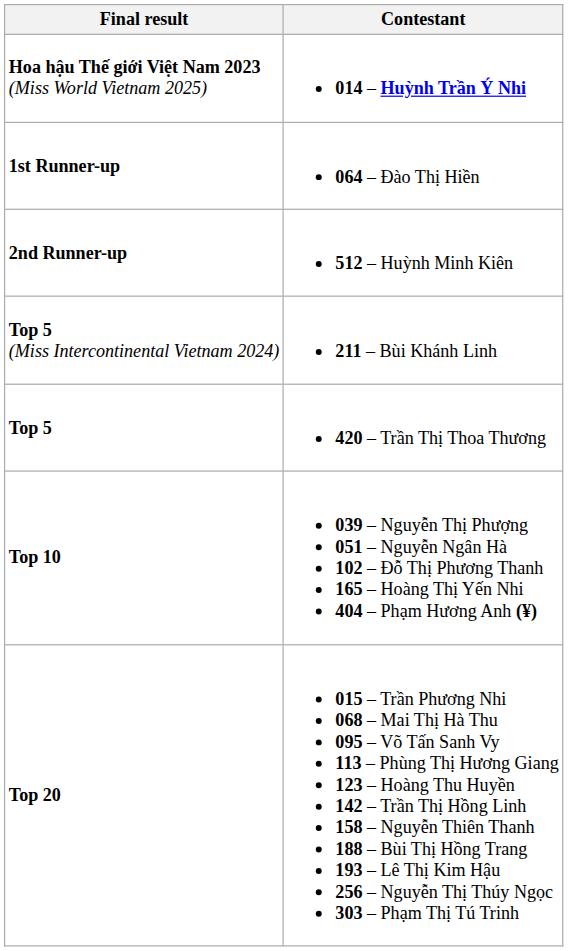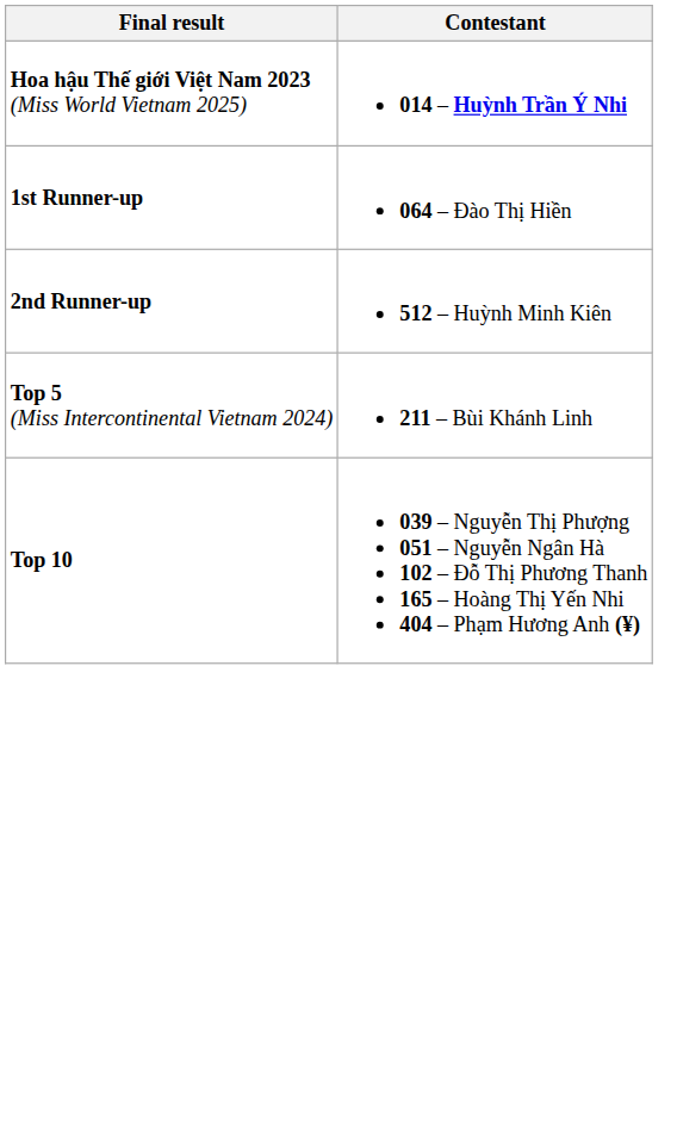 <table class="wikitable sortable" cellspacing="0" cellpadding="3" border="5" style="margin: 1em 1em 1em 0; background: #FFFFFF; border: 1px #aaa solid; border-collapse: collapse; font-size: 95%;">
 <tr>
 <th>Final result</th>
 <th>Contestant</th>
 </tr>
 <tr>
 <td><strong>Hoa hậu Thế giới Việt Nam 2023</strong><br><em>(Miss World Vietnam 2025)</em></td>
 <td><br><ul><li><strong>014</strong> – <strong><a href='#'>Huỳnh Trần Ý Nhi</a></strong></li></ul></td>
 </tr>
 <tr>
 <td><strong>1st Runner-up</strong></td>
 <td><br><ul><li><strong>064</strong> – Đào Thị Hiền</li></ul></td>
 </tr>
 <tr>
 <td><strong>2nd Runner-up</strong></td>
 <td><br><ul><li><strong>512</strong> – Huỳnh Minh Kiên</li></ul></td>
 </tr>
 <tr>
 <td><strong>Top 5</strong><br><em>(Miss Intercontinental Vietnam 2024)</em></td>
 <td><br><ul><li><strong>211</strong> – Bùi Khánh Linh</li></ul></td>
 </tr>
 <tr>
-<td><strong>Top 5</strong></td>
-<td><br><ul><li><strong>420</strong> – Trần Thị Thoa Thương</li></ul></td>
-</tr>
-<tr>
 <td><strong>Top 10</strong></td>
 <td><br><ul><li><strong>039</strong> – Nguyễn Thị Phượng</li><li><strong>051</strong> – Nguyễn Ngân Hà</li><li><strong>102</strong> – Đỗ Thị Phương Thanh</li><li><strong>165</strong> – Hoàng Thị Yến Nhi</li><li><strong>404</strong> – Phạm Hương Anh <strong>(¥)</strong></li></ul></td>
 </tr>
-<tr>
-<td><strong>Top 20</strong></td>
-<td><br><ul><li><strong>015</strong> – Trần Phương Nhi</li><li><strong>068</strong> – Mai Thị Hà Thu</li><li><strong>095</strong> – Võ Tấn Sanh Vy</li><li><strong>113</strong> – Phùng Thị Hương Giang</li><li><strong>123</strong> – Hoàng Thu Huyền</li><li><strong>142</strong> – Trần Thị Hồng Linh</li><li><strong>158</strong> – Nguyễn Thiên Thanh</li><li><strong>188</strong> – Bùi Thị Hồng Trang</li><li><strong>193</strong> – Lê Thị Kim Hậu</li><li><strong>256</strong> – Nguyễn Thị Thúy Ngọc</li><li><strong>303</strong> – Phạm Thị Tú Trinh</li></ul></td>
-</tr>
 </table>
